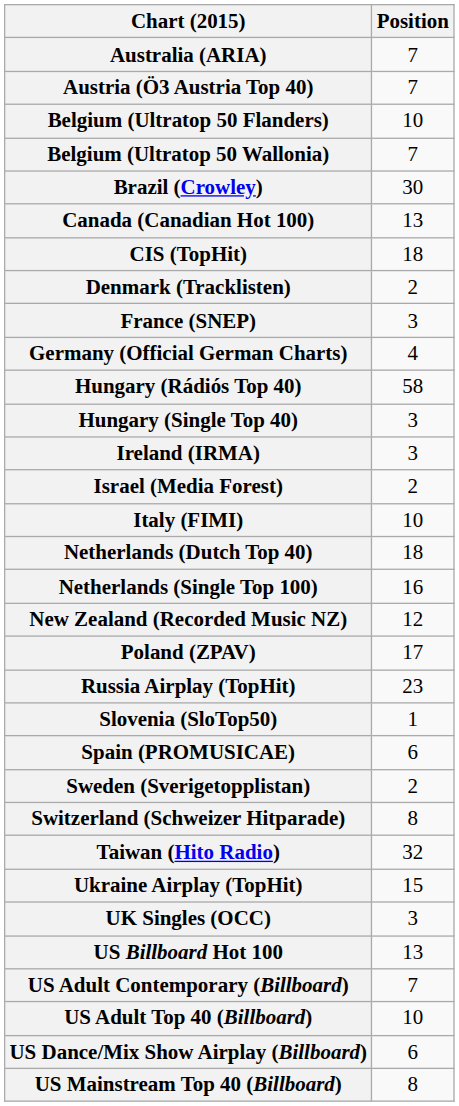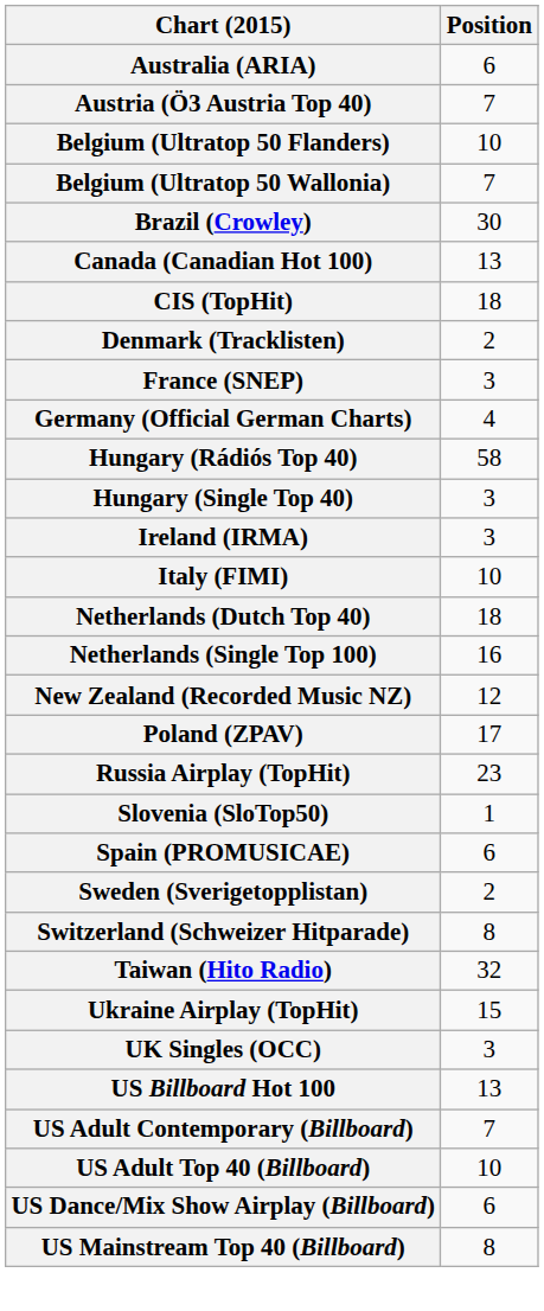 <table class="wikitable plainrowheaders sortable" style="text-align:center">
 <tr>
 <th scope="col">Chart (2015)</th>
 <th scope="col">Position</th>
 </tr>
 <tr>
 <th scope="row">Australia (ARIA)</th>
-<td>7</td>
+<td>6</td>
 </tr>
 <tr>
 <th scope="row">Austria (Ö3 Austria Top 40)</th>
 <td>7</td>
 </tr>
 <tr>
 <th scope="row">Belgium (Ultratop 50 Flanders)</th>
 <td>10</td>
 </tr>
 <tr>
 <th scope="row">Belgium (Ultratop 50 Wallonia)</th>
 <td>7</td>
 </tr>
 <tr>
 <th scope="row">Brazil (<a href='#'>Crowley</a>)</th>
 <td>30</td>
 </tr>
 <tr>
 <th scope="row">Canada (Canadian Hot 100)</th>
 <td>13</td>
 </tr>
 <tr>
 <th scope="row">CIS (TopHit)</th>
 <td>18</td>
 </tr>
 <tr>
 <th scope="row">Denmark (Tracklisten)</th>
 <td>2</td>
 </tr>
 <tr>
 <th scope="row">France (SNEP)</th>
 <td>3</td>
 </tr>
 <tr>
 <th scope="row">Germany (Official German Charts)</th>
 <td>4</td>
 </tr>
 <tr>
 <th scope="row">Hungary (Rádiós Top 40)</th>
 <td>58</td>
 </tr>
 <tr>
 <th scope="row">Hungary (Single Top 40)</th>
 <td>3</td>
 </tr>
 <tr>
 <th scope="row">Ireland (IRMA)</th>
 <td>3</td>
-</tr>
-<tr>
-<th scope="row">Israel (Media Forest)</th>
-<td>2</td>
 </tr>
 <tr>
 <th scope="row">Italy (FIMI)</th>
 <td>10</td>
 </tr>
 <tr>
 <th scope="row">Netherlands (Dutch Top 40)</th>
 <td>18</td>
 </tr>
 <tr>
 <th scope="row">Netherlands (Single Top 100)</th>
 <td>16</td>
 </tr>
 <tr>
 <th scope="row">New Zealand (Recorded Music NZ)</th>
 <td>12</td>
 </tr>
 <tr>
 <th scope="row">Poland (ZPAV)</th>
 <td>17</td>
 </tr>
 <tr>
 <th scope="row">Russia Airplay (TopHit)</th>
 <td>23</td>
 </tr>
 <tr>
 <th scope="row">Slovenia (SloTop50)</th>
 <td>1</td>
 </tr>
 <tr>
 <th scope="row">Spain (PROMUSICAE)</th>
 <td>6</td>
 </tr>
 <tr>
 <th scope="row">Sweden (Sverigetopplistan)</th>
 <td>2</td>
 </tr>
 <tr>
 <th scope="row">Switzerland (Schweizer Hitparade)</th>
 <td>8</td>
 </tr>
 <tr>
 <th scope="row">Taiwan (<a href='#'>Hito Radio</a>)</th>
 <td>32</td>
 </tr>
 <tr>
 <th scope="row">Ukraine Airplay (TopHit)</th>
 <td>15</td>
 </tr>
 <tr>
 <th scope="row">UK Singles (OCC)</th>
 <td>3</td>
 </tr>
 <tr>
 <th scope="row">US <em>Billboard</em> Hot 100</th>
 <td>13</td>
 </tr>
 <tr>
 <th scope="row">US Adult Contemporary (<em>Billboard</em>)</th>
 <td>7</td>
 </tr>
 <tr>
 <th scope="row">US Adult Top 40 (<em>Billboard</em>)</th>
 <td>10</td>
 </tr>
 <tr>
 <th scope="row">US Dance/Mix Show Airplay (<em>Billboard</em>)</th>
 <td>6</td>
 </tr>
 <tr>
 <th scope="row">US Mainstream Top 40 (<em>Billboard</em>)</th>
 <td>8</td>
 </tr>
 </table>
